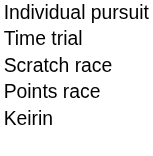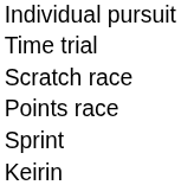 <table>
 <tr>
 <td>Individual pursuit</td>
 <td></td>
 <td></td>
 <td></td>
 <td></td>
 <td></td>
 <td></td>
 </tr>
 <tr>
 <td>Time trial</td>
 <td></td>
 <td></td>
 <td></td>
 <td></td>
 <td></td>
 <td></td>
 </tr>
 <tr>
 <td>Scratch race</td>
 <td></td>
 <td></td>
 <td></td>
 <td></td>
 <td></td>
 <td></td>
 </tr>
 <tr>
 <td>Points race</td>
 <td></td>
 <td></td>
 <td></td>
 <td></td>
 <td></td>
 <td></td>
 </tr>
 <tr>
+<td>Sprint</td>
+<td></td>
+<td></td>
+<td></td>
+<td></td>
+<td></td>
+<td></td>
+</tr>
+<tr>
 <td>Keirin</td>
 <td></td>
 <td></td>
 <td></td>
 <td></td>
 <td></td>
 <td></td>
 </tr>
 </table>
